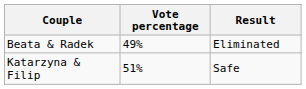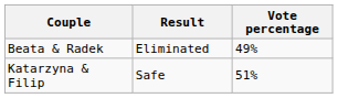 <table class="wikitable">
 <tr>
 <th style="width:130px;">Couple</th>
+<th style="width:100px;">Result</th>
 <th style="width:100px;">Vote percentage</th>
-<th style="width:100px;">Result</th>
 </tr>
 <tr>
 <td>Beata & Radek</td>
+<td>Eliminated</td>
 <td>49%</td>
-<td>Eliminated</td>
 </tr>
 <tr>
 <td>Katarzyna & Filip</td>
+<td>Safe</td>
 <td>51%</td>
-<td>Safe</td>
 </tr>
 </table>
